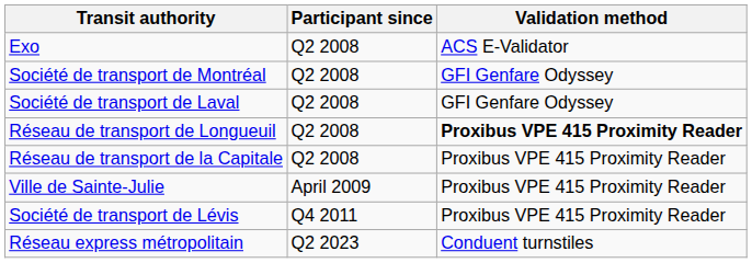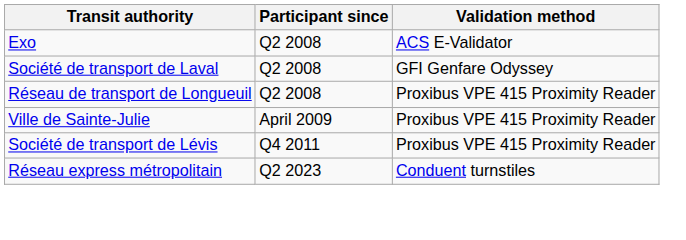 <table class="wikitable">
 <tr>
 <th>Transit authority</th>
 <th>Participant since</th>
 <th>Validation method</th>
 </tr>
 <tr>
 <td><a href='#'>Exo</a></td>
 <td>Q2 2008</td>
 <td><a href='#'>ACS</a> E-Validator</td>
 </tr>
 <tr>
-<td><a href='#'>Société de transport de Montréal</a></td>
-<td>Q2 2008</td>
-<td><a href='#'>GFI Genfare</a> Odyssey</td>
-</tr>
-<tr>
 <td><a href='#'>Société de transport de Laval</a></td>
 <td>Q2 2008</td>
 <td>GFI Genfare Odyssey</td>
 </tr>
 <tr>
 <td><a href='#'>Réseau de transport de Longueuil</a></td>
-<td>Q2 2008</td>
-<td><strong>Proxibus VPE 415 Proximity Reader</strong></td>
-</tr>
-<tr>
-<td><a href='#'>Réseau de transport de la Capitale</a></td>
 <td>Q2 2008</td>
 <td>Proxibus VPE 415 Proximity Reader</td>
 </tr>
 <tr>
 <td><a href='#'>Ville de Sainte-Julie</a></td>
 <td>April 2009</td>
 <td>Proxibus VPE 415 Proximity Reader</td>
 </tr>
 <tr>
 <td><a href='#'>Société de transport de Lévis</a></td>
 <td>Q4 2011</td>
 <td>Proxibus VPE 415 Proximity Reader</td>
 </tr>
 <tr>
 <td><a href='#'>Réseau express métropolitain</a></td>
 <td>Q2 2023</td>
 <td><a href='#'>Conduent</a> turnstiles</td>
 </tr>
 </table>
